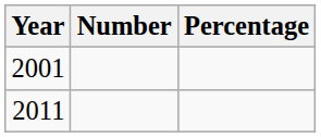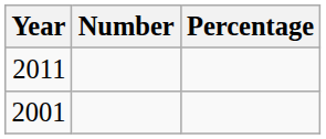 <table class="wikitable sortable"  style="text-align: right;">
 <tr>
 <th>Year</th>
 <th>Number</th>
 <th>Percentage</th>
 </tr>
 <tr>
+<td>2011</td>
+<td></td>
+<td></td>
+</tr>
+<tr>
 <td>2001</td>
 <td></td>
 <td></td>
 </tr>
-<tr>
-<td>2011</td>
-<td></td>
-<td></td>
-</tr>
 </table>
